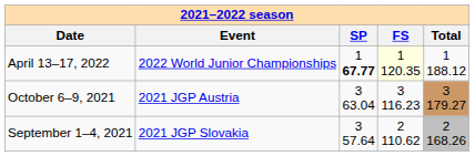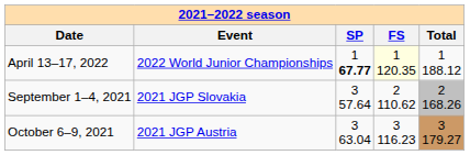 <table class="wikitable">
 <tr>
 <td style="background-color: #ffdead; " colspan=5 align=center><a href='#'><strong>2021–2022 season</strong></a></td>
 </tr>
 <tr>
 <th>Date</th>
 <th>Event</th>
 <th><a href='#'>SP</a></th>
 <th><a href='#'>FS</a></th>
 <th>Total</th>
 </tr>
 <tr>
 <td>April 13–17, 2022</td>
 <td><a href='#'>2022 World Junior Championships</a></td>
 <td align=center>1 <br> <strong>67.77</strong></td>
 <td align=center style="background: lightyellow;">1 <br> 120.35</td>
 <td align=center>1 <br> 188.12</td>
 </tr>
 <tr>
+<td>September 1–4, 2021</td>
+<td><a href='#'>2021 JGP Slovakia</a></td>
+<td align=center>3 <br> 57.64</td>
+<td align=center>2 <br> 110.62</td>
+<td align=center bgcolor=silver>2 <br> 168.26</td>
+</tr>
+<tr>
 <td>October 6–9, 2021</td>
 <td><a href='#'>2021 JGP Austria</a></td>
 <td align=center>3 <br> 63.04</td>
 <td align=center>3 <br> 116.23</td>
 <td align=center bgcolor=cc9966>3 <br> 179.27</td>
 </tr>
-<tr>
-<td>September 1–4, 2021</td>
-<td><a href='#'>2021 JGP Slovakia</a></td>
-<td align=center>3 <br> 57.64</td>
-<td align=center>2 <br> 110.62</td>
-<td align=center bgcolor=silver>2 <br> 168.26</td>
-</tr>
 </table>
